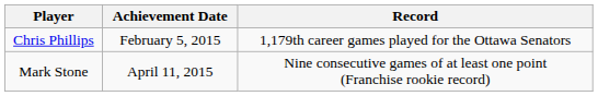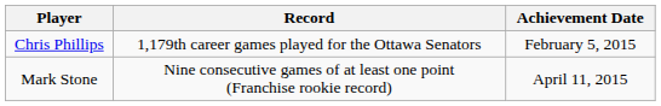 <table class="wikitable" style="width:40em; text-align:center;">
 <tr style="text-align:center; background:#ddd;">
 <th>Player</th>
+<th>Record</th>
 <th>Achievement Date</th>
-<th>Record</th>
 </tr>
 <tr>
 <td><a href='#'>Chris Phillips</a></td>
+<td>1,179th career games played for the Ottawa Senators</td>
 <td>February 5, 2015</td>
-<td>1,179th career games played for the Ottawa Senators</td>
 </tr>
 <tr>
 <td>Mark Stone</td>
+<td>Nine consecutive games of at least one point<br>(Franchise rookie record)</td>
 <td>April 11, 2015</td>
-<td>Nine consecutive games of at least one point<br>(Franchise rookie record)</td>
 </tr>
 </table>
